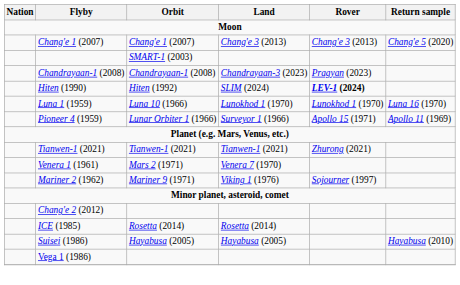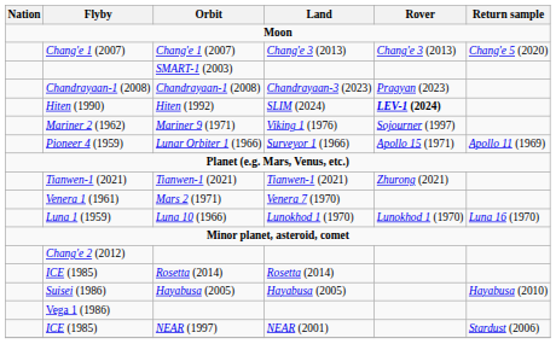 <table class="wikitable" style="font-size:86%">
 <tr>
 <th>Nation</th>
 <th>Flyby</th>
 <th>Orbit</th>
 <th>Land</th>
 <th>Rover</th>
 <th>Return sample</th>
 </tr>
 <tr>
 <td colspan=6 style="text-align: center;"><strong>Moon</strong></td>
 </tr>
 <tr>
 <td></td>
 <td><em><a href='#'>Chang'e 1</a></em> (2007)</td>
 <td><em><a href='#'>Chang'e 1</a></em> (2007)</td>
 <td><em><a href='#'>Chang'e 3</a></em> (2013)</td>
 <td><em><a href='#'>Chang'e 3</a></em> (2013)</td>
 <td><em><a href='#'>Chang'e 5</a></em> (2020)</td>
 </tr>
 <tr>
 <td></td>
 <td></td>
 <td><em><a href='#'>SMART-1</a></em> (2003)</td>
 <td></td>
 <td></td>
 <td></td>
 </tr>
 <tr>
 <td></td>
 <td><em><a href='#'>Chandrayaan-1</a></em> (2008)</td>
 <td><em><a href='#'>Chandrayaan-1</a></em> (2008)</td>
 <td><em><a href='#'>Chandrayaan-3</a></em> (2023)</td>
 <td><em><a href='#'>Pragyan</a></em> (2023)</td>
 <td></td>
 </tr>
 <tr>
 <td></td>
 <td><em><a href='#'>Hiten</a></em> (1990)</td>
 <td><em><a href='#'>Hiten</a></em> (1992)</td>
 <td><em><a href='#'>SLIM</a></em> (2024)</td>
 <td><strong><em><a href='#'>LEV-1</a></em> (2024)</strong></td>
 <td></td>
 </tr>
 <tr>
 <td></td>
-<td><em><a href='#'>Luna 1</a></em> (1959)</td>
-<td><em><a href='#'>Luna 10</a></em> (1966)</td>
-<td><em><a href='#'>Lunokhod 1</a></em> (1970)</td>
-<td><em><a href='#'>Lunokhod 1</a></em> (1970)</td>
-<td><em><a href='#'>Luna 16</a></em> (1970)</td>
+<td><em><a href='#'>Mariner 2</a></em> (1962)</td>
+<td><em><a href='#'>Mariner 9</a></em> (1971)</td>
+<td><em><a href='#'>Viking 1</a></em> (1976)</td>
+<td><em><a href='#'>Sojourner</a></em> (1997)</td>
+<td></td>
 </tr>
 <tr>
 <td></td>
 <td><em><a href='#'>Pioneer 4</a></em> (1959)</td>
 <td><em><a href='#'>Lunar Orbiter 1</a></em> (1966)</td>
 <td><em><a href='#'>Surveyor 1</a></em> (1966)</td>
 <td><em><a href='#'>Apollo 15</a></em> (1971)</td>
 <td><em><a href='#'>Apollo 11</a></em> (1969)</td>
 </tr>
 <tr>
 <td colspan=6 style="text-align: center;"><strong>Planet (e.g. Mars, Venus, etc.)</strong></td>
 </tr>
 <tr>
 <td></td>
 <td><em><a href='#'>Tianwen-1</a></em> (2021)</td>
 <td><em><a href='#'>Tianwen-1</a></em> (2021)</td>
 <td><em><a href='#'>Tianwen-1</a></em> (2021)</td>
 <td><em><a href='#'>Zhurong</a></em> (2021)</td>
 <td></td>
 </tr>
 <tr>
 <td></td>
 <td><em><a href='#'>Venera 1</a></em> (1961)</td>
 <td><em><a href='#'>Mars 2</a></em> (1971)</td>
 <td><em><a href='#'>Venera 7</a></em> (1970)</td>
 <td></td>
 <td></td>
 </tr>
 <tr>
 <td></td>
-<td><em><a href='#'>Mariner 2</a></em> (1962)</td>
-<td><em><a href='#'>Mariner 9</a></em> (1971)</td>
-<td><em><a href='#'>Viking 1</a></em> (1976)</td>
-<td><em><a href='#'>Sojourner</a></em> (1997)</td>
-<td></td>
+<td><em><a href='#'>Luna 1</a></em> (1959)</td>
+<td><em><a href='#'>Luna 10</a></em> (1966)</td>
+<td><em><a href='#'>Lunokhod 1</a></em> (1970)</td>
+<td><em><a href='#'>Lunokhod 1</a></em> (1970)</td>
+<td><em><a href='#'>Luna 16</a></em> (1970)</td>
 </tr>
 <tr>
 <td colspan=6 style="text-align: center;"><strong>Minor planet, asteroid, comet</strong></td>
 </tr>
 <tr>
 <td></td>
 <td><em><a href='#'>Chang'e 2</a></em> (2012)</td>
 <td></td>
 <td></td>
 <td></td>
 <td></td>
 </tr>
 <tr>
 <td></td>
 <td><em><a href='#'>ICE</a></em> (1985)</td>
 <td><em><a href='#'>Rosetta</a></em> (2014)</td>
 <td><em><a href='#'>Rosetta</a></em> (2014)</td>
 <td></td>
 <td></td>
 </tr>
 <tr>
 <td></td>
 <td><em><a href='#'>Suisei</a></em> (1986)</td>
 <td><em><a href='#'>Hayabusa</a></em> (2005)</td>
 <td><em><a href='#'>Hayabusa</a></em> (2005)</td>
 <td></td>
 <td><em><a href='#'>Hayabusa</a></em> (2010)</td>
 </tr>
 <tr>
 <td></td>
 <td><a href='#'>Vega 1</a> (1986)</td>
 <td></td>
 <td></td>
 <td></td>
 <td></td>
 </tr>
 <tr>
+<td></td>
+<td><em><a href='#'>ICE</a></em> (1985)</td>
+<td><em><a href='#'>NEAR</a></em> (1997)</td>
+<td><em><a href='#'>NEAR</a></em> (2001)</td>
+<td></td>
+<td><em><a href='#'>Stardust</a></em> (2006)</td>
+</tr>
+<tr>
 </tr>
 </table>
